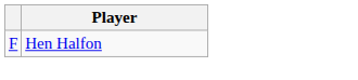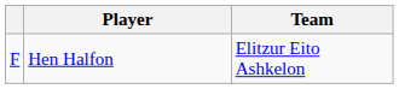 <table class="wikitable">
 <tr>
 <th align="center"></th>
 <th style="text-align:center;width:175px;">Player</th>
+<th style="text-align:center;width:135px;">Team</th>
 </tr>
 <tr>
 <td align=center><a href='#'>F</a></td>
 <td> <a href='#'>Hen Halfon</a></td>
+<td><a href='#'>Elitzur Eito Ashkelon</a></td>
 </tr>
 </table>
